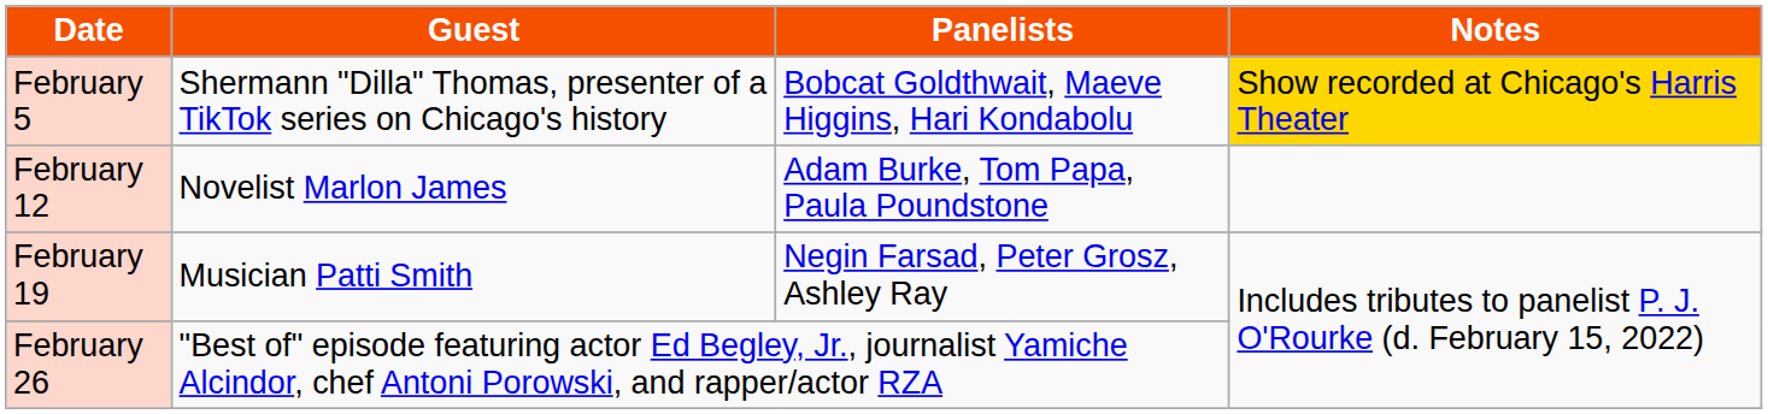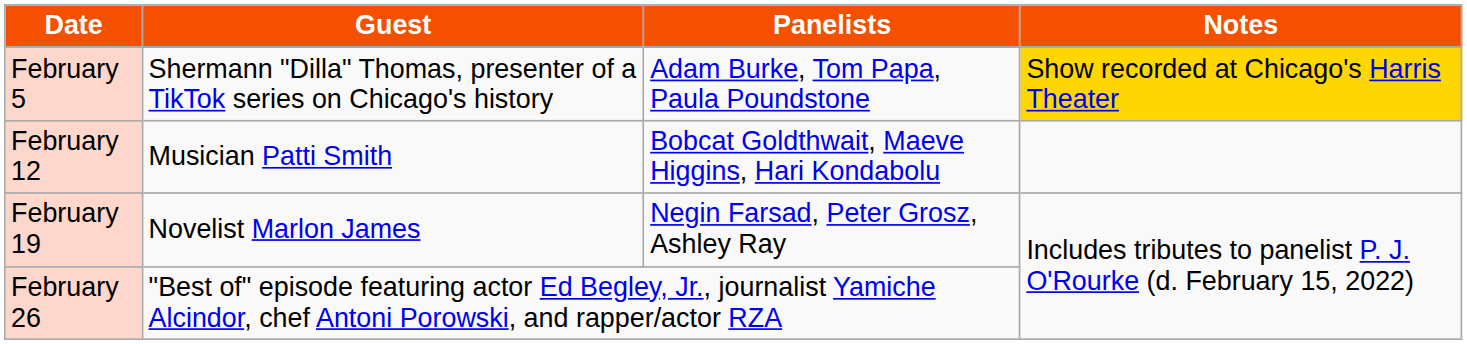 <table class="wikitable">
 <tr>
 <th style="background:#f55000;color:#FFFFFF;">Date</th>
 <th style="background:#f55000;color:#FFFFFF;">Guest</th>
 <th style="background:#f55000;color:#FFFFFF;">Panelists</th>
 <th style="background:#f55000;color:#FFFFFF;">Notes</th>
 </tr>
 <tr>
 <td style="background:#FDD6CC;color:#000000;">February 5</td>
 <td>Shermann "Dilla" Thomas, presenter of a <a href='#'>TikTok</a> series on Chicago's history</td>
-<td><a href='#'>Bobcat Goldthwait</a>, <a href='#'>Maeve Higgins</a>, <a href='#'>Hari Kondabolu</a></td>
+<td><a href='#'>Adam Burke</a>, <a href='#'>Tom Papa</a>, <a href='#'>Paula Poundstone</a></td>
 <td style="background: gold;">Show recorded at Chicago's <a href='#'>Harris Theater</a></td>
 </tr>
 <tr>
 <td style="background:#FDD6CC;color:#000000;">February 12</td>
-<td>Novelist <a href='#'>Marlon James</a></td>
-<td><a href='#'>Adam Burke</a>, <a href='#'>Tom Papa</a>, <a href='#'>Paula Poundstone</a></td>
+<td>Musician <a href='#'>Patti Smith</a></td>
+<td><a href='#'>Bobcat Goldthwait</a>, <a href='#'>Maeve Higgins</a>, <a href='#'>Hari Kondabolu</a></td>
 <td></td>
 </tr>
 <tr>
 <td style="background:#FDD6CC;color:#000000;">February 19</td>
-<td>Musician <a href='#'>Patti Smith</a></td>
+<td>Novelist <a href='#'>Marlon James</a></td>
 <td><a href='#'>Negin Farsad</a>, <a href='#'>Peter Grosz</a>, Ashley Ray</td>
 <td rowspan=2>Includes tributes to panelist <a href='#'>P. J. O'Rourke</a> (d. February 15, 2022)</td>
 </tr>
 <tr>
 <td style="background:#FDD6CC;color:#000000;">February 26</td>
 <td colspan=2>"Best of" episode featuring actor <a href='#'>Ed Begley, Jr.</a>, journalist <a href='#'>Yamiche Alcindor</a>, chef <a href='#'>Antoni Porowski</a>, and rapper/actor <a href='#'>RZA</a></td>
 </tr>
 </table>
